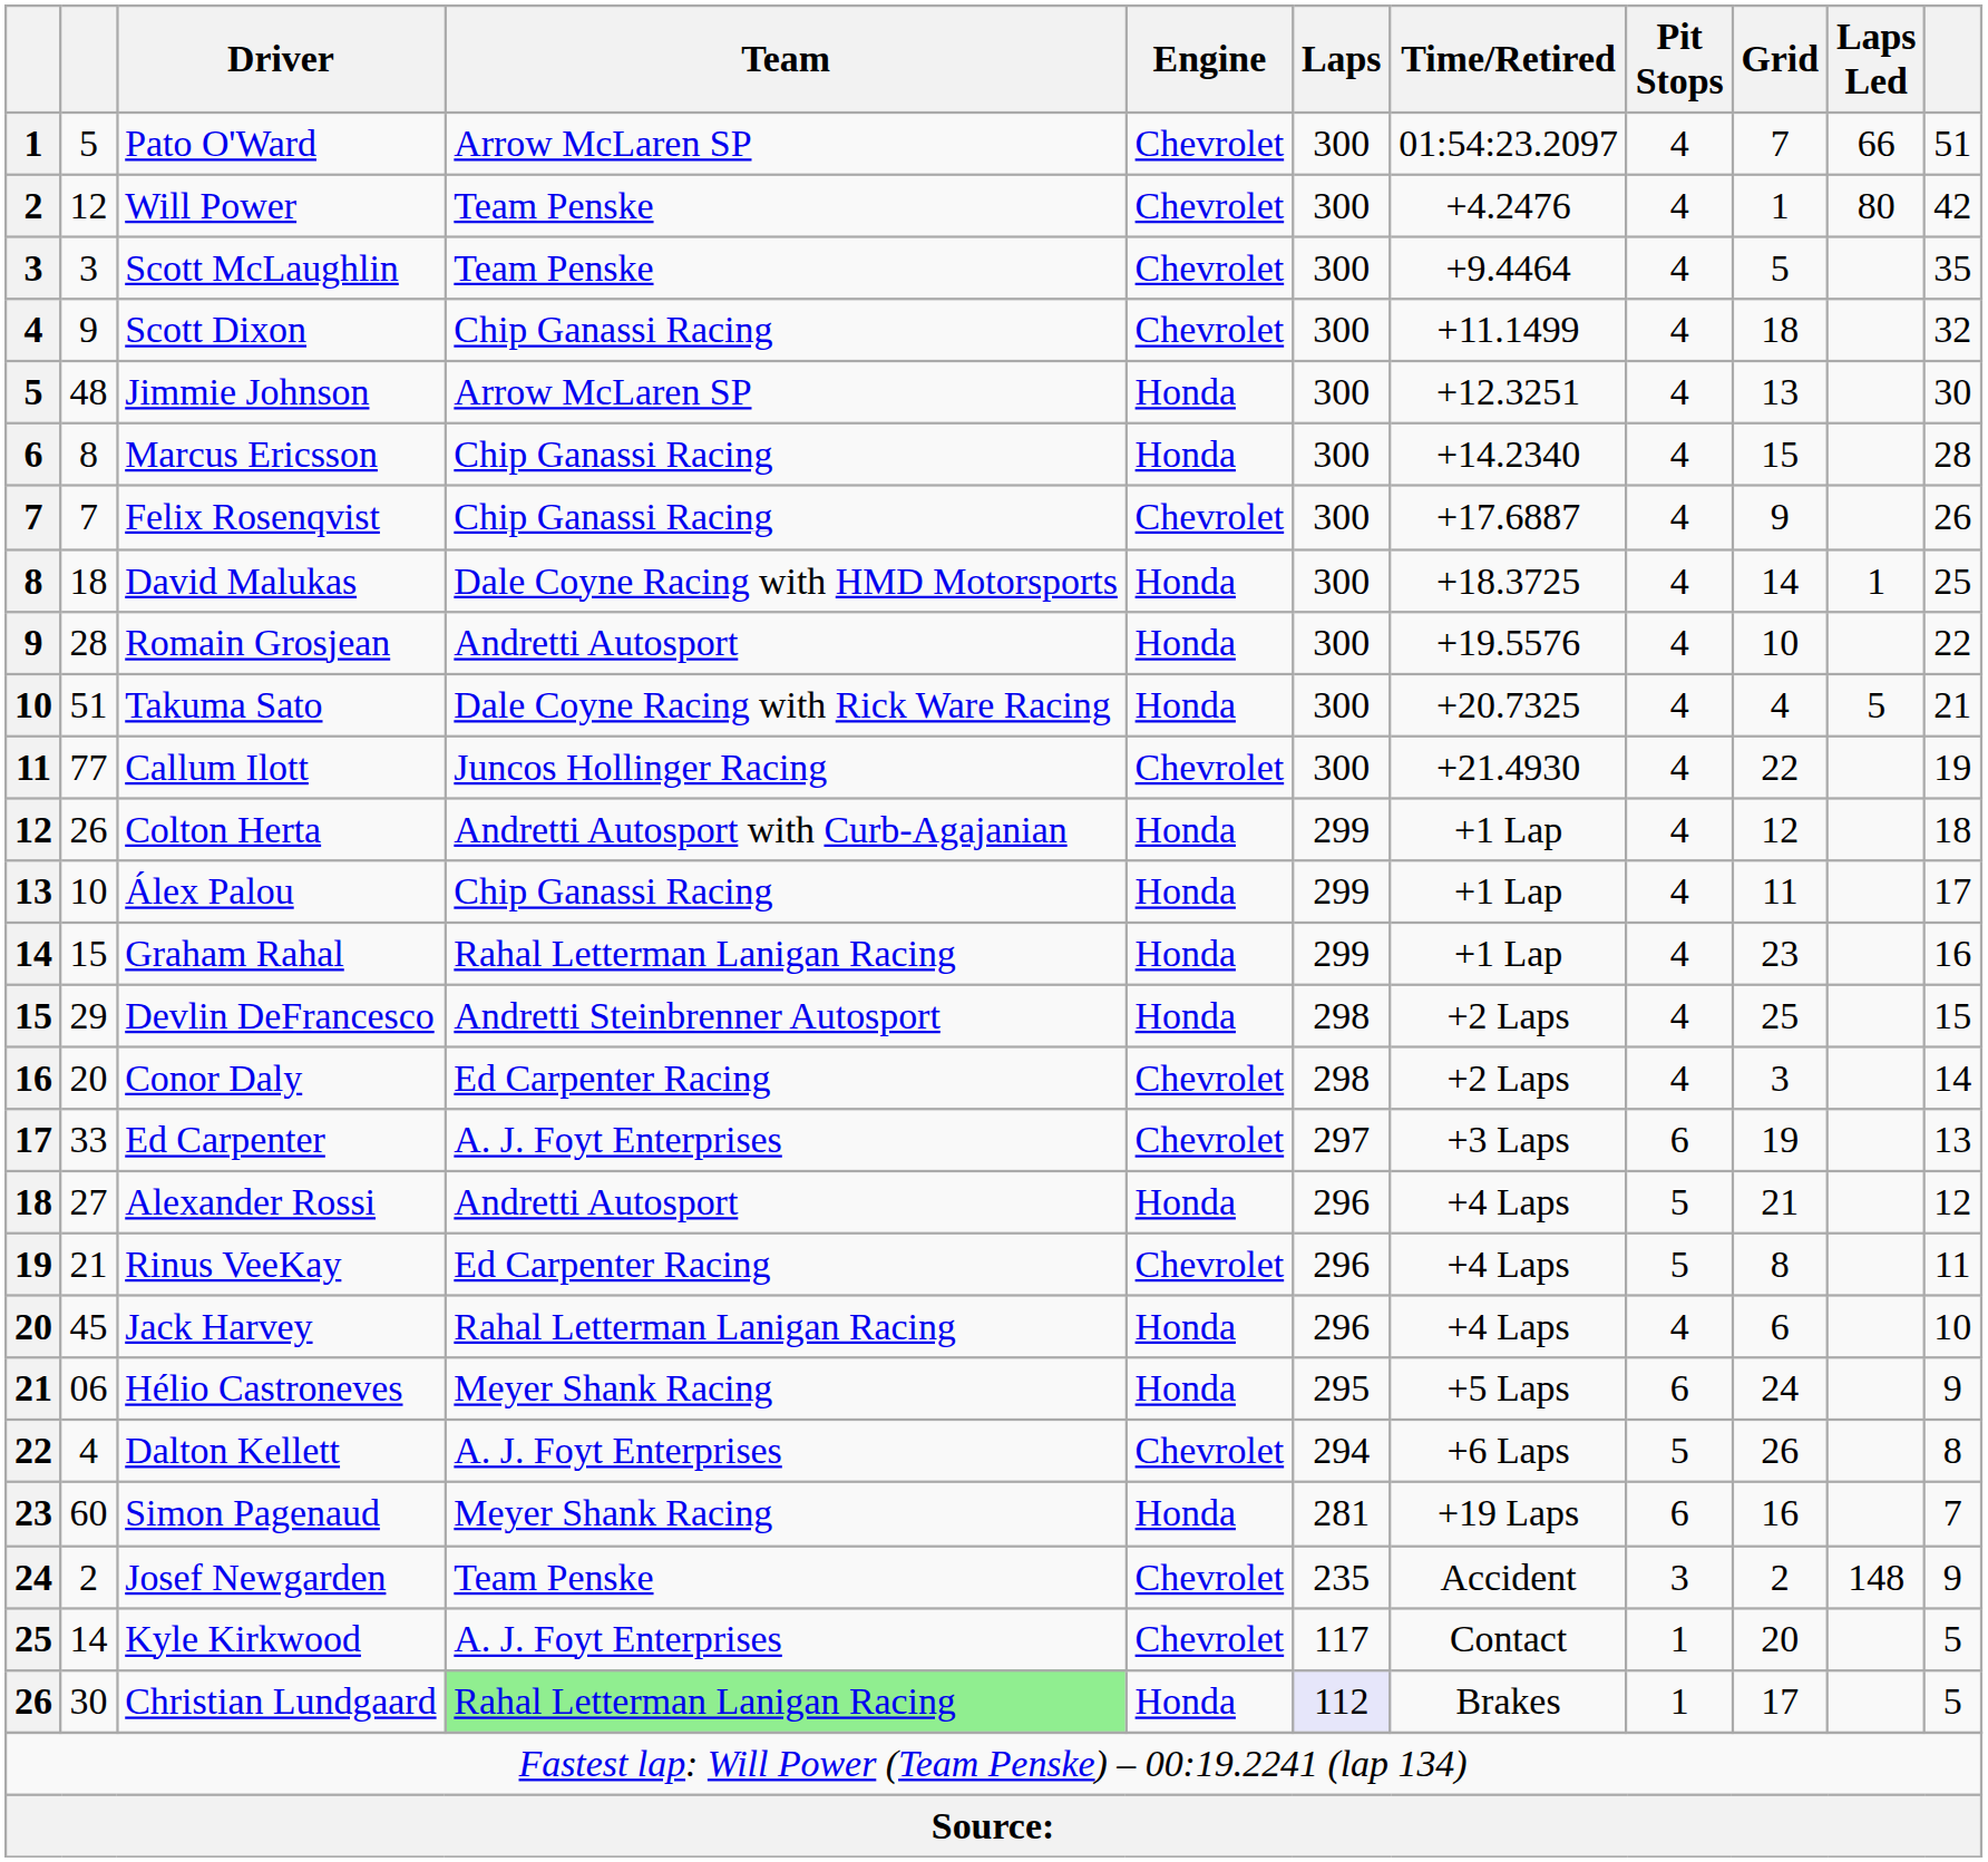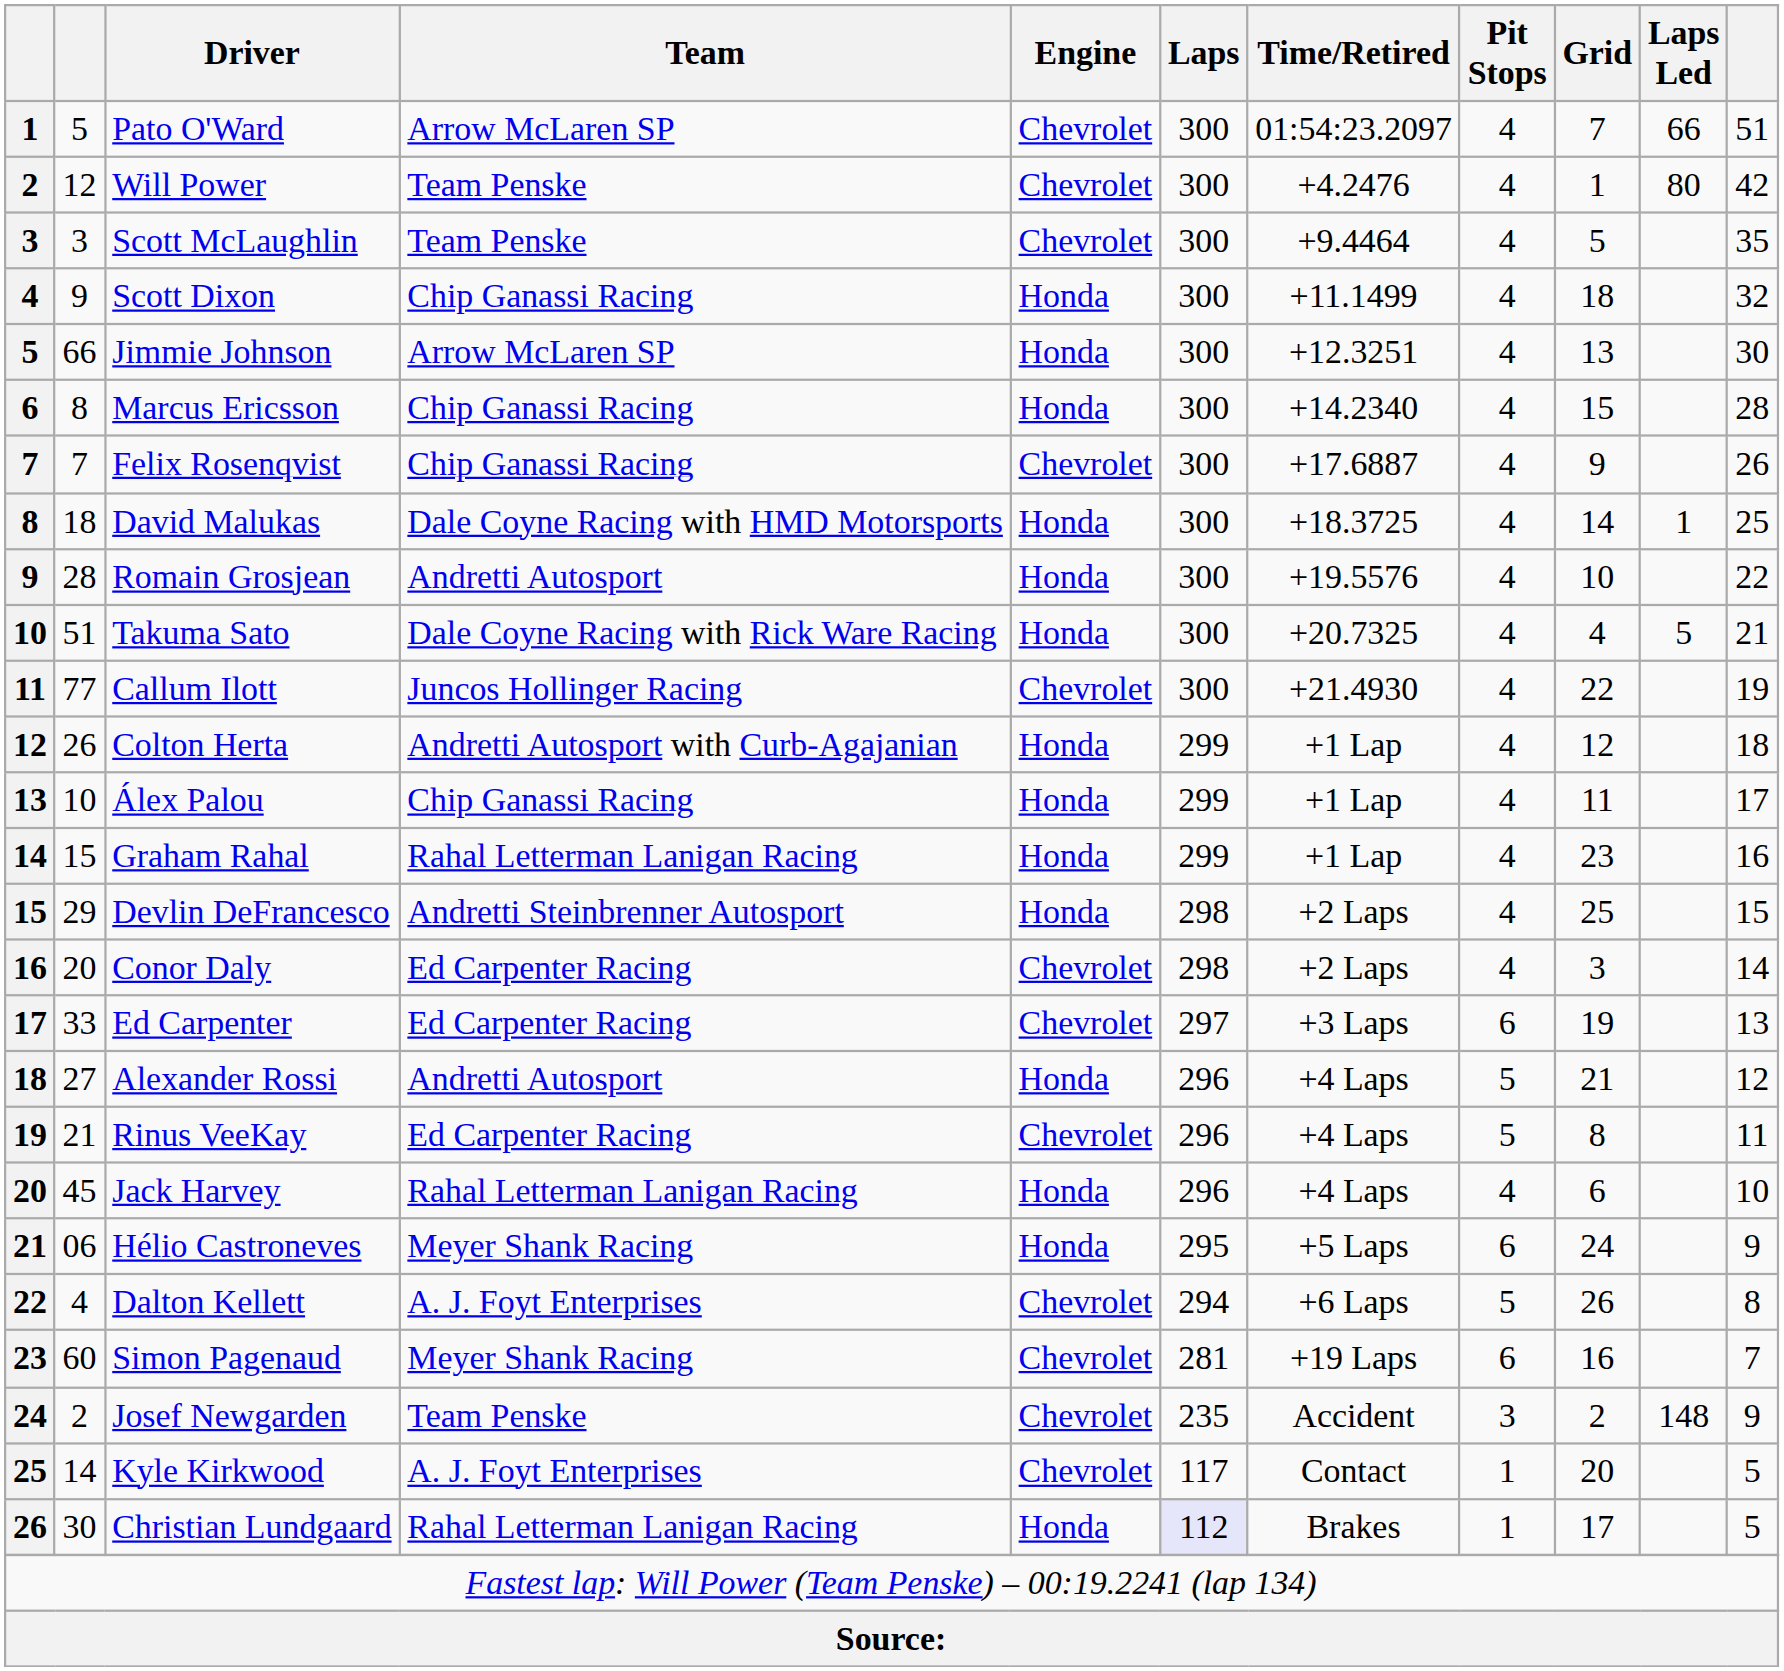 <table class="wikitable sortable" style="font-size:95%;">
 <tr>
 <th scope="col"></th>
 <th scope="col"></th>
 <th scope="col">Driver</th>
 <th scope="col">Team</th>
 <th scope="col">Engine</th>
 <th class="unsortable" scope="col">Laps</th>
 <th class="unsortable" scope="col">Time/Retired</th>
 <th scope="col">Pit<br>Stops</th>
 <th scope="col">Grid</th>
 <th scope="col">Laps<br>Led</th>
 <th scope="col"></th>
 </tr>
 <tr>
 <th>1</th>
 <td align="center">5</td>
 <td> <a href='#'>Pato O'Ward</a></td>
 <td><a href='#'>Arrow McLaren SP</a></td>
 <td><a href='#'>Chevrolet</a></td>
 <td align="center">300</td>
 <td align="center">01:54:23.2097</td>
 <td align="center">4</td>
 <td align="center">7</td>
 <td align="center">66</td>
 <td align="center">51</td>
 </tr>
 <tr>
 <th>2</th>
 <td align="center">12</td>
 <td> <a href='#'>Will Power</a></td>
 <td><a href='#'>Team Penske</a></td>
 <td><a href='#'>Chevrolet</a></td>
 <td align="center">300</td>
 <td align="center">+4.2476</td>
 <td align="center">4</td>
 <td align="center">1</td>
 <td align="center">80</td>
 <td align="center">42</td>
 </tr>
 <tr>
 <th>3</th>
 <td align="center">3</td>
 <td> <a href='#'>Scott McLaughlin</a></td>
 <td><a href='#'>Team Penske</a></td>
 <td><a href='#'>Chevrolet</a></td>
 <td align="center">300</td>
 <td align="center">+9.4464</td>
 <td align="center">4</td>
 <td align="center">5</td>
 <td align="center"></td>
 <td align="center">35</td>
 </tr>
 <tr>
 <th>4</th>
 <td align="center">9</td>
 <td> <a href='#'>Scott Dixon</a></td>
 <td><a href='#'>Chip Ganassi Racing</a></td>
-<td><a href='#'>Chevrolet</a></td>
+<td><a href='#'>Honda</a></td>
 <td align="center">300</td>
 <td align="center">+11.1499</td>
 <td align="center">4</td>
 <td align="center">18</td>
 <td align="center"></td>
 <td align="center">32</td>
 </tr>
 <tr>
 <th>5</th>
-<td align="center">48</td>
+<td align="center">66</td>
 <td> <a href='#'>Jimmie Johnson</a></td>
 <td><a href='#'>Arrow McLaren SP</a></td>
 <td><a href='#'>Honda</a></td>
 <td align="center">300</td>
 <td align="center">+12.3251</td>
 <td align="center">4</td>
 <td align="center">13</td>
 <td align="center"></td>
 <td align="center">30</td>
 </tr>
 <tr>
 <th>6</th>
 <td align="center">8</td>
 <td> <a href='#'>Marcus Ericsson</a></td>
 <td><a href='#'>Chip Ganassi Racing</a></td>
 <td><a href='#'>Honda</a></td>
 <td align="center">300</td>
 <td align="center">+14.2340</td>
 <td align="center">4</td>
 <td align="center">15</td>
 <td align="center"></td>
 <td align="center">28</td>
 </tr>
 <tr>
 <th>7</th>
 <td align="center">7</td>
 <td> <a href='#'>Felix Rosenqvist</a></td>
 <td><a href='#'>Chip Ganassi Racing</a></td>
 <td><a href='#'>Chevrolet</a></td>
 <td align="center">300</td>
 <td align="center">+17.6887</td>
 <td align="center">4</td>
 <td align="center">9</td>
 <td align="center"></td>
 <td align="center">26</td>
 </tr>
 <tr>
 <th>8</th>
 <td align="center">18</td>
 <td> <a href='#'>David Malukas</a> <strong></strong></td>
 <td><a href='#'>Dale Coyne Racing</a> with <a href='#'>HMD Motorsports</a></td>
 <td><a href='#'>Honda</a></td>
 <td align="center">300</td>
 <td align="center">+18.3725</td>
 <td align="center">4</td>
 <td align="center">14</td>
 <td align="center">1</td>
 <td align="center">25</td>
 </tr>
 <tr>
 <th>9</th>
 <td align="center">28</td>
 <td> <a href='#'>Romain Grosjean</a></td>
 <td><a href='#'>Andretti Autosport</a></td>
 <td><a href='#'>Honda</a></td>
 <td align="center">300</td>
 <td align="center">+19.5576</td>
 <td align="center">4</td>
 <td align="center">10</td>
 <td align="center"></td>
 <td align="center">22</td>
 </tr>
 <tr>
 <th>10</th>
 <td align="center">51</td>
 <td> <a href='#'>Takuma Sato</a></td>
 <td><a href='#'>Dale Coyne Racing</a> with <a href='#'>Rick Ware Racing</a></td>
 <td><a href='#'>Honda</a></td>
 <td align="center">300</td>
 <td align="center">+20.7325</td>
 <td align="center">4</td>
 <td align="center">4</td>
 <td align="center">5</td>
 <td align="center">21</td>
 </tr>
 <tr>
 <th>11</th>
 <td align="center">77</td>
 <td> <a href='#'>Callum Ilott</a> <strong></strong></td>
 <td><a href='#'>Juncos Hollinger Racing</a></td>
 <td><a href='#'>Chevrolet</a></td>
 <td align="center">300</td>
 <td align="center">+21.4930</td>
 <td align="center">4</td>
 <td align="center">22</td>
 <td align="center"></td>
 <td align="center">19</td>
 </tr>
 <tr>
 <th>12</th>
 <td align="center">26</td>
 <td> <a href='#'>Colton Herta</a></td>
 <td><a href='#'>Andretti Autosport</a> with <a href='#'>Curb-Agajanian</a></td>
 <td><a href='#'>Honda</a></td>
 <td align="center">299</td>
 <td align="center">+1 Lap</td>
 <td align="center">4</td>
 <td align="center">12</td>
 <td align="center"></td>
 <td align="center">18</td>
 </tr>
 <tr>
 <th>13</th>
 <td align="center">10</td>
 <td> <a href='#'>Álex Palou</a></td>
 <td><a href='#'>Chip Ganassi Racing</a></td>
 <td><a href='#'>Honda</a></td>
 <td align="center">299</td>
 <td align="center">+1 Lap</td>
 <td align="center">4</td>
 <td align="center">11</td>
 <td align="center"></td>
 <td align="center">17</td>
 </tr>
 <tr>
 <th>14</th>
 <td align="center">15</td>
 <td> <a href='#'>Graham Rahal</a></td>
 <td><a href='#'>Rahal Letterman Lanigan Racing</a></td>
 <td><a href='#'>Honda</a></td>
 <td align="center">299</td>
 <td align="center">+1 Lap</td>
 <td align="center">4</td>
 <td align="center">23</td>
 <td align="center"></td>
 <td align="center">16</td>
 </tr>
 <tr>
 <th>15</th>
 <td align="center">29</td>
 <td> <a href='#'>Devlin DeFrancesco</a> <strong></strong></td>
 <td><a href='#'>Andretti Steinbrenner Autosport</a></td>
 <td><a href='#'>Honda</a></td>
 <td align="center">298</td>
 <td align="center">+2 Laps</td>
 <td align="center">4</td>
 <td align="center">25</td>
 <td align="center"></td>
 <td align="center">15</td>
 </tr>
 <tr>
 <th>16</th>
 <td align="center">20</td>
 <td> <a href='#'>Conor Daly</a></td>
 <td><a href='#'>Ed Carpenter Racing</a></td>
 <td><a href='#'>Chevrolet</a></td>
 <td align="center">298</td>
 <td align="center">+2 Laps</td>
 <td align="center">4</td>
 <td align="center">3</td>
 <td align="center"></td>
 <td align="center">14</td>
 </tr>
 <tr>
 <th>17</th>
 <td align="center">33</td>
 <td> <a href='#'>Ed Carpenter</a></td>
-<td><a href='#'>A. J. Foyt Enterprises</a></td>
+<td><a href='#'>Ed Carpenter Racing</a></td>
 <td><a href='#'>Chevrolet</a></td>
 <td align="center">297</td>
 <td align="center">+3 Laps</td>
 <td align="center">6</td>
 <td align="center">19</td>
 <td align="center"></td>
 <td align="center">13</td>
 </tr>
 <tr>
 <th>18</th>
 <td align="center">27</td>
 <td> <a href='#'>Alexander Rossi</a></td>
 <td><a href='#'>Andretti Autosport</a></td>
 <td><a href='#'>Honda</a></td>
 <td align="center">296</td>
 <td align="center">+4 Laps</td>
 <td align="center">5</td>
 <td align="center">21</td>
 <td align="center"></td>
 <td align="center">12</td>
 </tr>
 <tr>
 <th>19</th>
 <td align="center">21</td>
 <td> <a href='#'>Rinus VeeKay</a></td>
 <td><a href='#'>Ed Carpenter Racing</a></td>
 <td><a href='#'>Chevrolet</a></td>
 <td align="center">296</td>
 <td align="center">+4 Laps</td>
 <td align="center">5</td>
 <td align="center">8</td>
 <td align="center"></td>
 <td align="center">11</td>
 </tr>
 <tr>
 <th>20</th>
 <td align="center">45</td>
 <td> <a href='#'>Jack Harvey</a></td>
 <td><a href='#'>Rahal Letterman Lanigan Racing</a></td>
 <td><a href='#'>Honda</a></td>
 <td align="center">296</td>
 <td align="center">+4 Laps</td>
 <td align="center">4</td>
 <td align="center">6</td>
 <td align="center"></td>
 <td align="center">10</td>
 </tr>
 <tr>
 <th>21</th>
 <td align="center">06</td>
 <td> <a href='#'>Hélio Castroneves</a> <strong></strong></td>
 <td><a href='#'>Meyer Shank Racing</a></td>
 <td><a href='#'>Honda</a></td>
 <td align="center">295</td>
 <td align="center">+5 Laps</td>
 <td align="center">6</td>
 <td align="center">24</td>
 <td align="center"></td>
 <td align="center">9</td>
 </tr>
 <tr>
 <th>22</th>
 <td align="center">4</td>
 <td> <a href='#'>Dalton Kellett</a></td>
 <td><a href='#'>A. J. Foyt Enterprises</a></td>
 <td><a href='#'>Chevrolet</a></td>
 <td align="center">294</td>
 <td align="center">+6 Laps</td>
 <td align="center">5</td>
 <td align="center">26</td>
 <td align="center"></td>
 <td align="center">8</td>
 </tr>
 <tr>
 <th>23</th>
 <td align="center">60</td>
 <td> <a href='#'>Simon Pagenaud</a> <strong></strong></td>
 <td><a href='#'>Meyer Shank Racing</a></td>
-<td><a href='#'>Honda</a></td>
+<td><a href='#'>Chevrolet</a></td>
 <td align="center">281</td>
 <td align="center">+19 Laps</td>
 <td align="center">6</td>
 <td align="center">16</td>
 <td align="center"></td>
 <td align="center">7</td>
 </tr>
 <tr>
 <th>24</th>
 <td align="center">2</td>
 <td> <a href='#'>Josef Newgarden</a> <strong></strong></td>
 <td><a href='#'>Team Penske</a></td>
 <td><a href='#'>Chevrolet</a></td>
 <td align="center">235</td>
 <td align="center">Accident</td>
 <td align="center">3</td>
 <td align="center">2</td>
 <td align="center">148</td>
 <td align="center">9</td>
 </tr>
 <tr>
 <th>25</th>
 <td align="center">14</td>
 <td> <a href='#'>Kyle Kirkwood</a> <strong></strong></td>
 <td><a href='#'>A. J. Foyt Enterprises</a></td>
 <td><a href='#'>Chevrolet</a></td>
 <td align="center">117</td>
 <td align="center">Contact</td>
 <td align="center">1</td>
 <td align="center">20</td>
 <td align="center"></td>
 <td align="center">5</td>
 </tr>
 <tr>
 <th>26</th>
 <td align="center">30</td>
 <td> <a href='#'>Christian Lundgaard</a> <strong></strong></td>
-<td style="background: lightgreen;"><a href='#'>Rahal Letterman Lanigan Racing</a></td>
+<td><a href='#'>Rahal Letterman Lanigan Racing</a></td>
 <td><a href='#'>Honda</a></td>
 <td align="center" style="background: lavender;">112</td>
 <td align="center">Brakes</td>
 <td align="center">1</td>
 <td align="center">17</td>
 <td align="center"></td>
 <td align="center">5</td>
 </tr>
 <tr>
 </tr>
 <tr class="sortbottom">
 <td colspan="11" style="text-align:center"><em><a href='#'>Fastest lap</a>:  <a href='#'>Will Power</a> (<a href='#'>Team Penske</a>) – 00:19.2241 (lap 134)</em></td>
 </tr>
 <tr class="sortbottom">
 <th colspan="11">Source:</th>
 </tr>
 </table>
